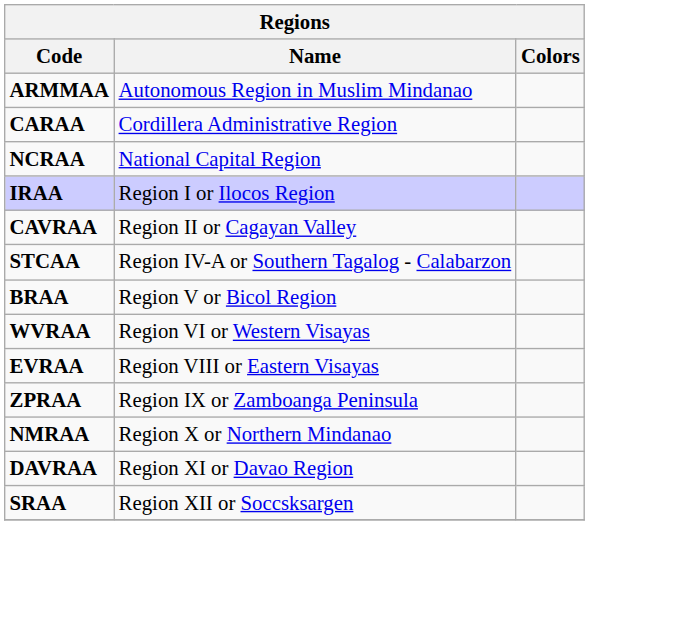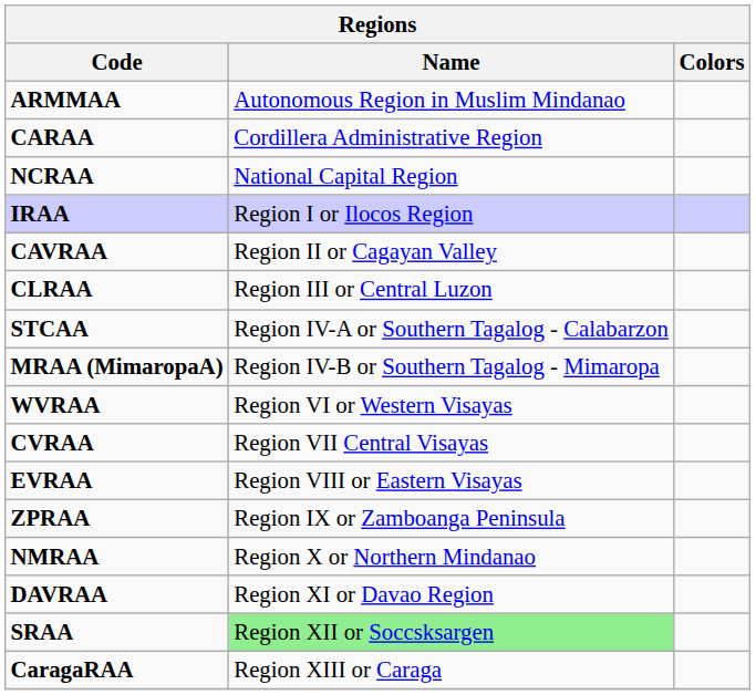 <table class="wikitable" style="font-size:95%; text-align:right">
 <tr>
 <th colspan=3>Regions</th>
 </tr>
 <tr>
 <th>Code</th>
 <th>Name</th>
 <th>Colors</th>
 </tr>
 <tr>
 <td align=left><strong>ARMMAA</strong></td>
 <td align=left><a href='#'>Autonomous Region in Muslim Mindanao</a></td>
 <td></td>
 </tr>
 <tr>
 <td align=left><strong>CARAA</strong></td>
 <td align=left><a href='#'>Cordillera Administrative Region</a></td>
 <td></td>
 </tr>
 <tr>
 <td align=left><strong>NCRAA</strong></td>
 <td align=left><a href='#'>National Capital Region</a></td>
 <td></td>
 </tr>
 <tr style="background:#ccf;">
 <td align=left><strong>IRAA</strong></td>
 <td align=left>Region I or <a href='#'>Ilocos Region</a></td>
 <td></td>
 </tr>
 <tr>
 <td align=left><strong>CAVRAA</strong></td>
 <td align=left>Region II or <a href='#'>Cagayan Valley</a></td>
 <td></td>
 </tr>
 <tr>
+<td align=left><strong>CLRAA</strong></td>
+<td align=left>Region III or <a href='#'>Central Luzon</a></td>
+<td></td>
+</tr>
+<tr>
 <td align=left><strong>STCAA</strong></td>
 <td align=left>Region IV-A or <a href='#'>Southern Tagalog</a> - <a href='#'>Calabarzon</a></td>
 <td></td>
 </tr>
 <tr>
-<td align=left><strong>BRAA</strong></td>
-<td align=left>Region V or <a href='#'>Bicol Region</a></td>
+<td align=left><strong>MRAA (MimaropaA)</strong></td>
+<td align=left>Region IV-B or <a href='#'>Southern Tagalog</a> - <a href='#'>Mimaropa</a></td>
 <td></td>
 </tr>
 <tr>
 <td align=left><strong>WVRAA</strong></td>
 <td align=left>Region VI or <a href='#'>Western Visayas</a></td>
+<td></td>
+</tr>
+<tr>
+<td align=left><strong>CVRAA</strong></td>
+<td align=left>Region VII <a href='#'>Central Visayas</a></td>
 <td></td>
 </tr>
 <tr>
 <td align=left><strong>EVRAA</strong></td>
 <td align=left>Region VIII or <a href='#'>Eastern Visayas</a></td>
 <td></td>
 </tr>
 <tr>
 <td align=left><strong>ZPRAA</strong></td>
 <td align=left>Region IX or <a href='#'>Zamboanga Peninsula</a></td>
 <td></td>
 </tr>
 <tr>
 <td align=left><strong>NMRAA</strong></td>
 <td align=left>Region X or <a href='#'>Northern Mindanao</a></td>
 <td></td>
 </tr>
 <tr>
 <td align=left><strong>DAVRAA</strong></td>
 <td align=left>Region XI or <a href='#'>Davao Region</a></td>
 <td></td>
 </tr>
 <tr>
 <td align=left><strong>SRAA</strong></td>
-<td align=left>Region XII or <a href='#'>Soccsksargen</a></td>
+<td align=left style="background: lightgreen;">Region XII or <a href='#'>Soccsksargen</a></td>
+<td></td>
+</tr>
+<tr>
+<td align=left><strong>CaragaRAA</strong></td>
+<td align=left>Region XIII or <a href='#'>Caraga</a></td>
 <td></td>
 </tr>
 <tr>
 </tr>
 </table>
